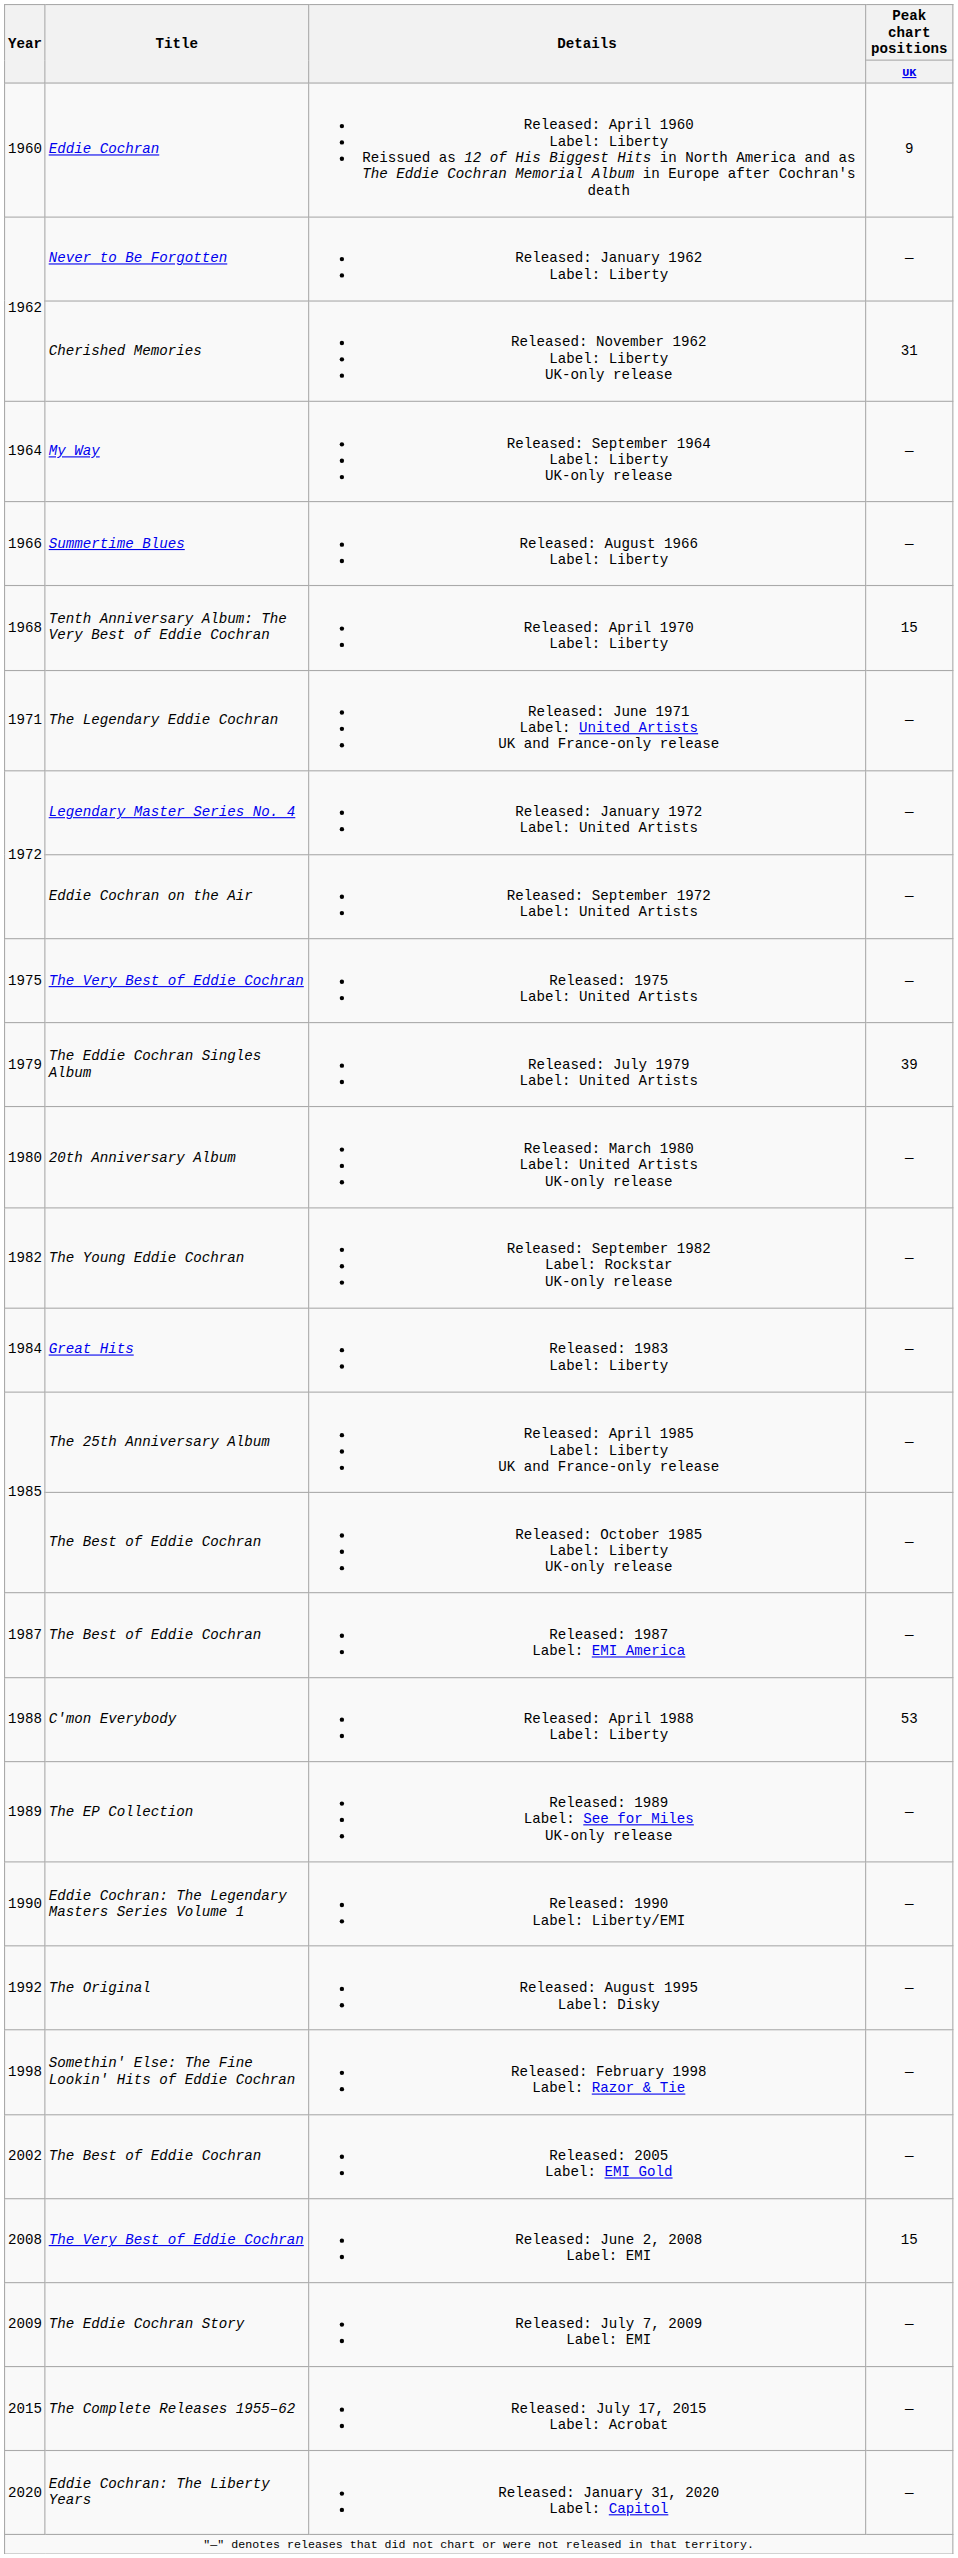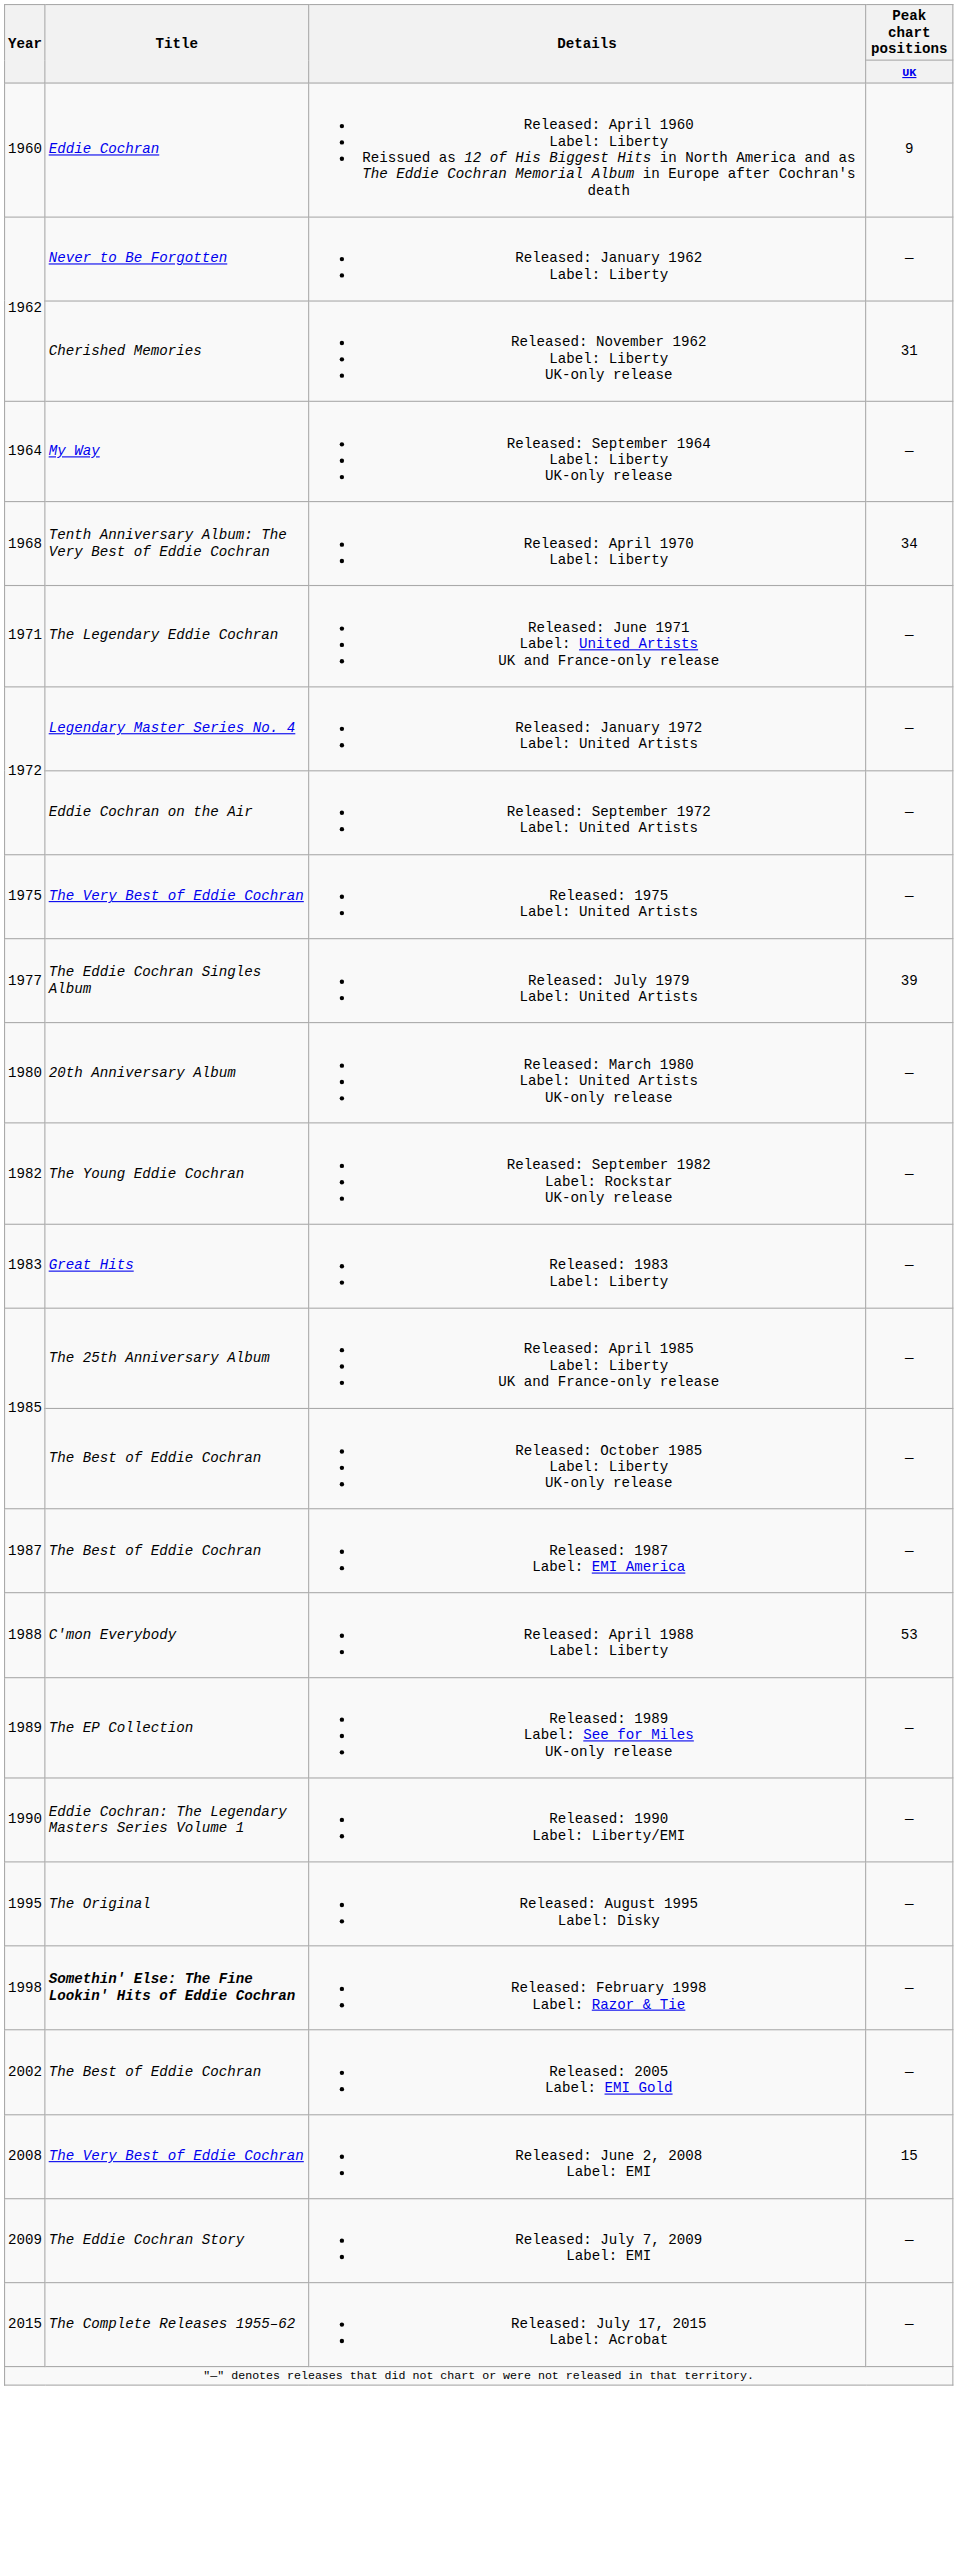 <table class="wikitable" style="text-align:center">
 <tr>
 <th rowspan="2">Year</th>
 <th rowspan="2">Title</th>
 <th rowspan="2">Details</th>
 <th>Peak chart<br>positions</th>
 </tr>
 <tr>
 <th><small><a href='#'>UK</a></small><br></th>
 </tr>
 <tr>
 <td>1960</td>
 <td align="left"><em><a href='#'>Eddie Cochran</a></em></td>
 <td><br><ul><li>Released: April 1960</li><li>Label: Liberty</li><li>Reissued as <em>12 of His Biggest Hits</em> in North America and as <em>The Eddie Cochran Memorial Album</em> in Europe after Cochran's death</li></ul></td>
 <td>9</td>
 </tr>
 <tr>
 <td rowspan="2">1962</td>
 <td align="left"><em><a href='#'>Never to Be Forgotten</a></em></td>
 <td><br><ul><li>Released: January 1962</li><li>Label: Liberty</li></ul></td>
 <td>—</td>
 </tr>
 <tr>
 <td align="left"><em>Cherished Memories</em></td>
 <td><br><ul><li>Released: November 1962</li><li>Label: Liberty</li><li>UK-only release</li></ul></td>
 <td>31</td>
 </tr>
 <tr>
 <td>1964</td>
 <td align="left"><em><a href='#'>My Way</a></em></td>
 <td><br><ul><li>Released: September 1964</li><li>Label: Liberty</li><li>UK-only release</li></ul></td>
 <td>—</td>
 </tr>
 <tr>
-<td>1966</td>
-<td align="left"><em><a href='#'>Summertime Blues</a></em></td>
-<td><br><ul><li>Released: August 1966</li><li>Label: Liberty</li></ul></td>
-<td>—</td>
-</tr>
-<tr>
 <td>1968</td>
 <td align="left"><em>Tenth Anniversary Album: The Very Best of Eddie Cochran</em></td>
 <td><br><ul><li>Released: April 1970</li><li>Label: Liberty</li></ul></td>
-<td>15</td>
+<td>34</td>
 </tr>
 <tr>
 <td>1971</td>
 <td align="left"><em>The Legendary Eddie Cochran</em></td>
 <td><br><ul><li>Released: June 1971</li><li>Label: <a href='#'>United Artists</a></li><li>UK and France-only release</li></ul></td>
 <td>—</td>
 </tr>
 <tr>
 <td rowspan="2">1972</td>
 <td align="left"><em><a href='#'>Legendary Master Series No. 4</a></em></td>
 <td><br><ul><li>Released: January 1972</li><li>Label: United Artists</li></ul></td>
 <td>—</td>
 </tr>
 <tr>
 <td align="left"><em>Eddie Cochran on the Air</em></td>
 <td><br><ul><li>Released: September 1972</li><li>Label: United Artists</li></ul></td>
 <td>—</td>
 </tr>
 <tr>
 <td>1975</td>
 <td align="left"><em><a href='#'>The Very Best of Eddie Cochran</a></em></td>
 <td><br><ul><li>Released: 1975</li><li>Label: United Artists</li></ul></td>
 <td>—</td>
 </tr>
 <tr>
-<td>1979</td>
+<td>1977</td>
 <td align="left"><em>The Eddie Cochran Singles Album</em></td>
 <td><br><ul><li>Released: July 1979</li><li>Label: United Artists</li></ul></td>
 <td>39</td>
 </tr>
 <tr>
 <td>1980</td>
 <td align="left"><em>20th Anniversary Album</em></td>
 <td><br><ul><li>Released: March 1980</li><li>Label: United Artists</li><li>UK-only release</li></ul></td>
 <td>—</td>
 </tr>
 <tr>
 <td>1982</td>
 <td align="left"><em>The Young Eddie Cochran</em></td>
 <td><br><ul><li>Released: September 1982</li><li>Label: Rockstar</li><li>UK-only release</li></ul></td>
 <td>—</td>
 </tr>
 <tr>
-<td>1984</td>
+<td>1983</td>
 <td align="left"><em><a href='#'>Great Hits</a></em></td>
 <td><br><ul><li>Released: 1983</li><li>Label: Liberty</li></ul></td>
 <td>—</td>
 </tr>
 <tr>
 <td rowspan="2">1985</td>
 <td align="left"><em>The 25th Anniversary Album</em></td>
 <td><br><ul><li>Released: April 1985</li><li>Label: Liberty</li><li>UK and France-only release</li></ul></td>
 <td>—</td>
 </tr>
 <tr>
 <td align="left"><em>The Best of Eddie Cochran</em></td>
 <td><br><ul><li>Released: October 1985</li><li>Label: Liberty</li><li>UK-only release</li></ul></td>
 <td>—</td>
 </tr>
 <tr>
 <td>1987</td>
 <td align="left"><em>The Best of Eddie Cochran</em></td>
 <td><br><ul><li>Released: 1987</li><li>Label: <a href='#'>EMI America</a></li></ul></td>
 <td>—</td>
 </tr>
 <tr>
 <td>1988</td>
 <td align="left"><em>C'mon Everybody</em></td>
 <td><br><ul><li>Released: April 1988</li><li>Label: Liberty</li></ul></td>
 <td>53</td>
 </tr>
 <tr>
 <td>1989</td>
 <td align="left"><em>The EP Collection</em></td>
 <td><br><ul><li>Released: 1989</li><li>Label: <a href='#'>See for Miles</a></li><li>UK-only release</li></ul></td>
 <td>—</td>
 </tr>
 <tr>
 <td>1990</td>
 <td align="left"><em>Eddie Cochran: The Legendary Masters Series Volume 1</em></td>
 <td><br><ul><li>Released: 1990</li><li>Label: Liberty/EMI</li></ul></td>
 <td>—</td>
 </tr>
 <tr>
-<td>1992</td>
+<td>1995</td>
 <td align="left"><em>The Original</em></td>
 <td><br><ul><li>Released: August 1995</li><li>Label: Disky</li></ul></td>
 <td>—</td>
 </tr>
 <tr>
 <td>1998</td>
-<td align="left"><em>Somethin' Else: The Fine Lookin' Hits of Eddie Cochran</em></td>
+<td align="left"><strong><em>Somethin' Else: The Fine Lookin' Hits of Eddie Cochran</em></strong></td>
 <td><br><ul><li>Released: February 1998</li><li>Label: <a href='#'>Razor & Tie</a></li></ul></td>
 <td>—</td>
 </tr>
 <tr>
 <td>2002</td>
 <td align="left"><em>The Best of Eddie Cochran</em></td>
 <td><br><ul><li>Released: 2005</li><li>Label: <a href='#'>EMI Gold</a></li></ul></td>
 <td>—</td>
 </tr>
 <tr>
 <td>2008</td>
 <td align="left"><em><a href='#'>The Very Best of Eddie Cochran</a></em></td>
 <td><br><ul><li>Released: June 2, 2008</li><li>Label: EMI</li></ul></td>
 <td>15</td>
 </tr>
 <tr>
 <td>2009</td>
 <td align="left"><em>The Eddie Cochran Story</em></td>
 <td><br><ul><li>Released: July 7, 2009</li><li>Label: EMI</li></ul></td>
 <td>—</td>
 </tr>
 <tr>
 <td>2015</td>
 <td align="left"><em>The Complete Releases 1955–62</em></td>
 <td><br><ul><li>Released: July 17, 2015</li><li>Label: Acrobat</li></ul></td>
 <td>—</td>
 </tr>
 <tr>
-<td>2020</td>
-<td align="left"><em>Eddie Cochran: The Liberty Years</em></td>
-<td><br><ul><li>Released: January 31, 2020</li><li>Label: <a href='#'>Capitol</a></li></ul></td>
-<td>—</td>
-</tr>
-<tr>
 <td colspan="4" style="font-size:8pt">"—" denotes releases that did not chart or were not released in that territory.</td>
 </tr>
 </table>
